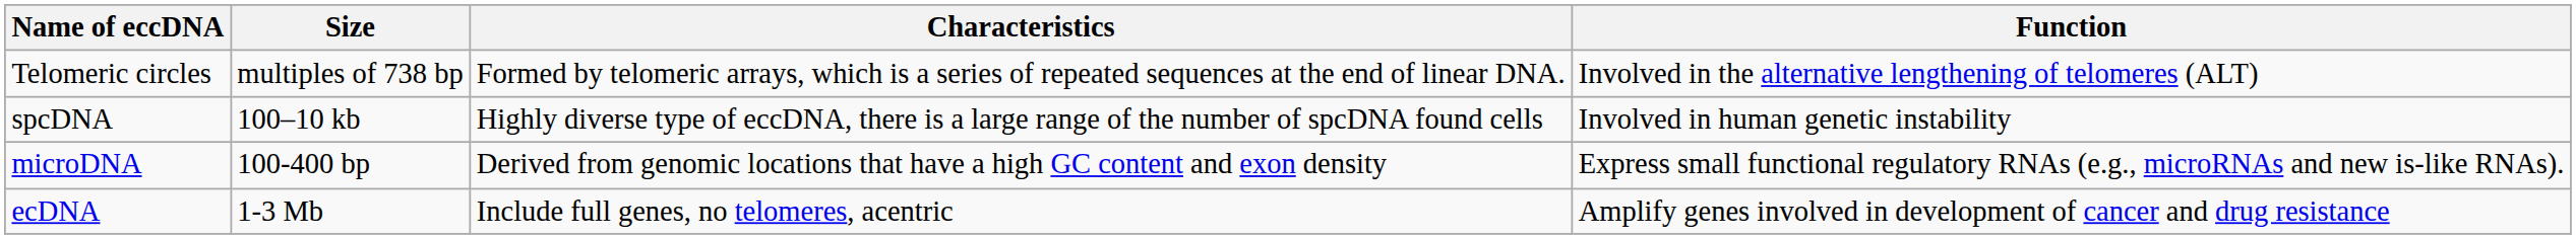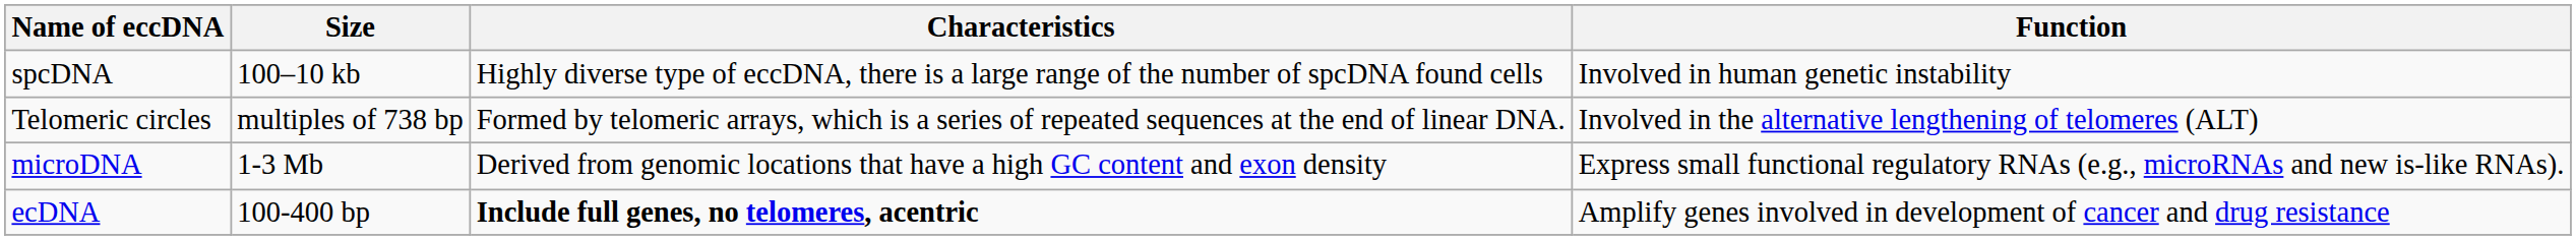 <table class="wikitable sortable mw-collapsible">
 <tr>
 <th>Name of eccDNA</th>
 <th>Size</th>
 <th>Characteristics</th>
 <th>Function</th>
 </tr>
 <tr>
+<td>spcDNA</td>
+<td>100–10 kb</td>
+<td>Highly diverse type of eccDNA, there is a large range of the number of spcDNA found cells</td>
+<td>Involved in human genetic instability</td>
+</tr>
+<tr>
 <td>Telomeric circles</td>
 <td>multiples of 738 bp</td>
 <td>Formed by telomeric arrays, which is a series of repeated sequences at the end of linear DNA.</td>
 <td>Involved in the <a href='#'>alternative lengthening of telomeres</a> (ALT)</td>
 </tr>
 <tr>
-<td>spcDNA</td>
-<td>100–10 kb</td>
-<td>Highly diverse type of eccDNA, there is a large range of the number of spcDNA found cells</td>
-<td>Involved in human genetic instability</td>
-</tr>
-<tr>
 <td><a href='#'>microDNA</a></td>
-<td>100-400 bp</td>
+<td>1-3 Mb</td>
 <td>Derived from genomic locations that have a high <a href='#'>GC content</a> and <a href='#'>exon</a> density</td>
 <td>Express small functional regulatory RNAs (e.g., <a href='#'>microRNAs</a> and new is-like RNAs).</td>
 </tr>
 <tr>
 <td><a href='#'>ecDNA</a></td>
-<td>1-3 Mb</td>
-<td>Include full genes, no <a href='#'>telomeres</a>, acentric</td>
+<td>100-400 bp</td>
+<td><strong>Include full genes, no <a href='#'>telomeres</a>, acentric</strong></td>
 <td>Amplify genes involved in development of <a href='#'>cancer</a> and <a href='#'>drug resistance</a></td>
 </tr>
 </table>
